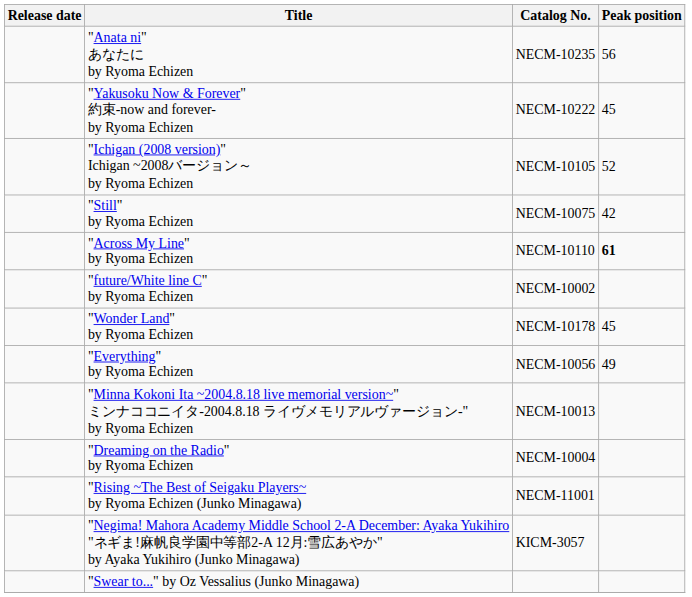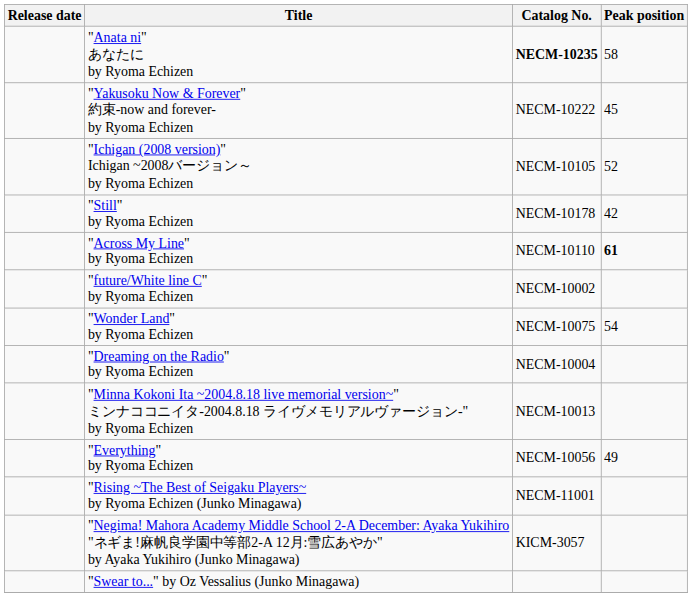 <table class="wikitable">
 <tr>
 <th>Release date</th>
 <th>Title</th>
 <th>Catalog No.</th>
 <th>Peak position</th>
 </tr>
 <tr>
 <td></td>
 <td>"<a href='#'>Anata ni</a>"<br>あなたに<br> by Ryoma Echizen</td>
-<td>NECM-10235</td>
-<td>56</td>
+<td><strong>NECM-10235</strong></td>
+<td>58</td>
 </tr>
 <tr>
 <td></td>
 <td>"<a href='#'>Yakusoku Now & Forever</a>"<br>約束-now and forever-<br>by Ryoma Echizen</td>
 <td>NECM-10222</td>
 <td>45</td>
 </tr>
 <tr>
 <td></td>
 <td>"<a href='#'>Ichigan (2008 version)</a>"<br>Ichigan ~2008バージョン～<br> by Ryoma Echizen</td>
 <td>NECM-10105</td>
 <td>52</td>
 </tr>
 <tr>
 <td></td>
 <td>"<a href='#'>Still</a>"<br>by Ryoma Echizen</td>
-<td>NECM-10075</td>
+<td>NECM-10178</td>
 <td>42</td>
 </tr>
 <tr>
 <td></td>
 <td>"<a href='#'>Across My Line</a>"<br>by Ryoma Echizen</td>
 <td>NECM-10110</td>
 <td><strong>61</strong></td>
 </tr>
 <tr>
 <td></td>
 <td>"<a href='#'>future/White line C</a>"<br>by  Ryoma Echizen</td>
 <td>NECM-10002</td>
 <td> </td>
 </tr>
 <tr>
 <td></td>
 <td>"<a href='#'>Wonder Land</a>"<br>by  Ryoma Echizen</td>
-<td>NECM-10178</td>
-<td>45</td>
+<td>NECM-10075</td>
+<td>54</td>
 </tr>
 <tr>
 <td></td>
-<td>"<a href='#'>Everything</a>"<br>by Ryoma Echizen</td>
-<td>NECM-10056</td>
-<td>49</td>
+<td>"<a href='#'>Dreaming on the Radio</a>"<br>by Ryoma Echizen</td>
+<td>NECM-10004</td>
+<td> </td>
 </tr>
 <tr>
 <td></td>
 <td>"<a href='#'>Minna Kokoni Ita ~2004.8.18 live memorial version~</a>"<br>ミンナココニイタ-2004.8.18 ライヴメモリアルヴァージョン-"<br>by Ryoma Echizen</td>
 <td>NECM-10013</td>
 <td> </td>
 </tr>
 <tr>
 <td></td>
-<td>"<a href='#'>Dreaming on the Radio</a>"<br>by Ryoma Echizen</td>
-<td>NECM-10004</td>
-<td> </td>
+<td>"<a href='#'>Everything</a>"<br>by Ryoma Echizen</td>
+<td>NECM-10056</td>
+<td>49</td>
 </tr>
 <tr>
 <td></td>
 <td>"<a href='#'>Rising ~The Best of Seigaku Players~</a><br>by Ryoma Echizen (Junko Minagawa)</td>
 <td>NECM-11001</td>
 <td> </td>
 </tr>
 <tr>
 <td></td>
 <td>"<a href='#'>Negima! Mahora Academy Middle School 2-A December: Ayaka Yukihiro</a><br>"ネギま!麻帆良学園中等部2-A 12月:雪広あやか"<br>by Ayaka Yukihiro (Junko Minagawa)</td>
 <td>KICM-3057</td>
 <td> </td>
 </tr>
 <tr>
 <td></td>
 <td>"<a href='#'>Swear to...</a>" by Oz Vessalius (Junko Minagawa)</td>
 <td></td>
 <td> </td>
 </tr>
 <tr>
 </tr>
 </table>
